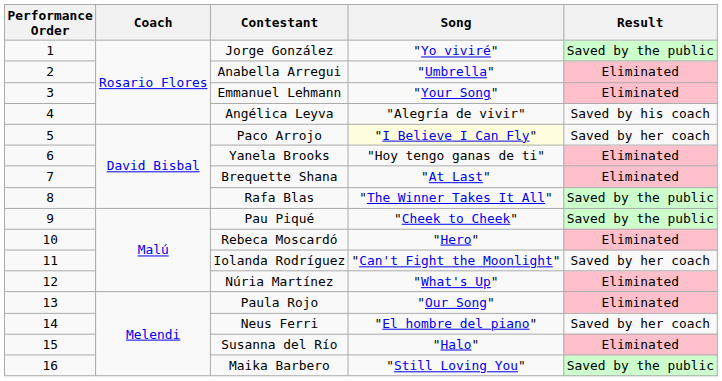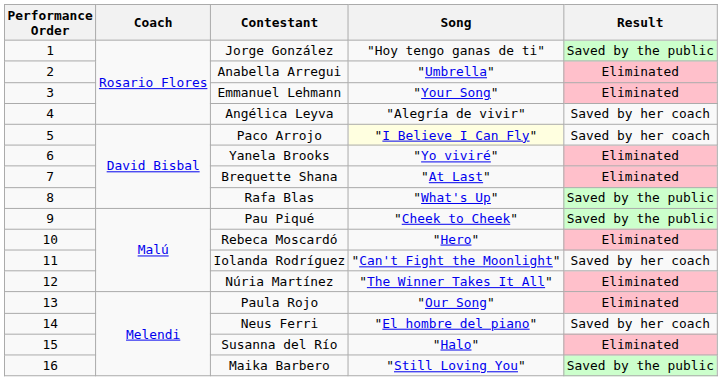 <table class="wikitable" style="text-align: center; width: auto;">
 <tr>
 <th>Performance <br>Order</th>
 <th>Coach</th>
 <th>Contestant</th>
 <th>Song</th>
 <th>Result</th>
 </tr>
 <tr>
 <td>1</td>
 <td rowspan=4><a href='#'>Rosario Flores</a></td>
 <td>Jorge González</td>
-<td>"<a href='#'>Yo viviré</a>"</td>
+<td>"Hoy tengo ganas de ti"</td>
 <td style="background:#cfc">Saved by the public</td>
 </tr>
 <tr>
 <td>2</td>
 <td>Anabella Arregui</td>
 <td>"<a href='#'>Umbrella</a>"</td>
 <td style="background:pink;">Eliminated</td>
 </tr>
 <tr>
 <td>3</td>
 <td>Emmanuel Lehmann</td>
 <td>"<a href='#'>Your Song</a>"</td>
 <td style="background:pink;">Eliminated</td>
 </tr>
 <tr>
 <td>4</td>
 <td>Angélica Leyva</td>
 <td>"Alegría de vivir"</td>
-<td>Saved by his coach</td>
+<td>Saved by her coach</td>
 </tr>
 <tr>
 <td>5</td>
 <td rowspan=4><a href='#'>David Bisbal</a></td>
 <td>Paco Arrojo</td>
 <td style="background: lightyellow;">"<a href='#'>I Believe I Can Fly</a>"</td>
 <td>Saved by her coach</td>
 </tr>
 <tr>
 <td>6</td>
 <td>Yanela Brooks</td>
-<td>"Hoy tengo ganas de ti"</td>
+<td>"<a href='#'>Yo viviré</a>"</td>
 <td style="background:pink;">Eliminated</td>
 </tr>
 <tr>
 <td>7</td>
 <td>Brequette Shana</td>
 <td>"<a href='#'>At Last</a>"</td>
 <td style="background:pink;">Eliminated</td>
 </tr>
 <tr>
 <td>8</td>
 <td>Rafa Blas</td>
-<td>"<a href='#'>The Winner Takes It All</a>"</td>
+<td>"<a href='#'>What's Up</a>"</td>
 <td style="background:#cfc">Saved by the public</td>
 </tr>
 <tr>
 <td>9</td>
 <td rowspan=4><a href='#'>Malú</a></td>
 <td>Pau Piqué</td>
 <td>"<a href='#'>Cheek to Cheek</a>"</td>
 <td style="background:#cfc">Saved by the public</td>
 </tr>
 <tr>
 <td>10</td>
 <td>Rebeca Moscardó</td>
 <td>"<a href='#'>Hero</a>"</td>
 <td style="background:pink;">Eliminated</td>
 </tr>
 <tr>
 <td>11</td>
 <td>Iolanda Rodríguez</td>
 <td>"<a href='#'>Can't Fight the Moonlight</a>"</td>
 <td>Saved by her coach</td>
 </tr>
 <tr>
 <td>12</td>
 <td>Núria Martínez</td>
-<td>"<a href='#'>What's Up</a>"</td>
+<td>"<a href='#'>The Winner Takes It All</a>"</td>
 <td style="background:pink;">Eliminated</td>
 </tr>
 <tr>
 <td>13</td>
 <td rowspan=4><a href='#'>Melendi</a></td>
 <td>Paula Rojo</td>
 <td>"<a href='#'>Our Song</a>"</td>
 <td style="background:pink;">Eliminated</td>
 </tr>
 <tr>
 <td>14</td>
 <td>Neus Ferri</td>
 <td>"<a href='#'>El hombre del piano</a>"</td>
 <td>Saved by her coach</td>
 </tr>
 <tr>
 <td>15</td>
 <td>Susanna del Río</td>
 <td>"<a href='#'>Halo</a>"</td>
 <td style="background:pink;">Eliminated</td>
 </tr>
 <tr>
 <td>16</td>
 <td>Maika Barbero</td>
 <td>"<a href='#'>Still Loving You</a>"</td>
 <td style="background:#cfc">Saved by the public</td>
 </tr>
 </table>
